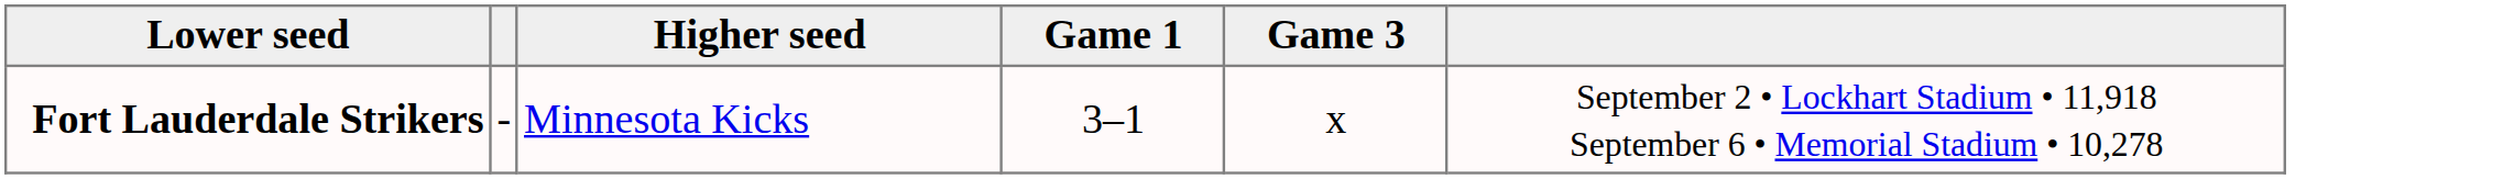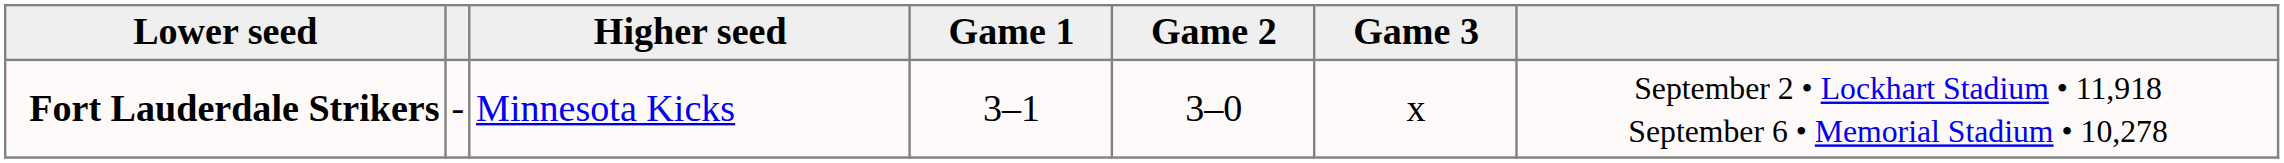 <table style=border-collapse:collapse border=1 cellspacing=0 cellpadding=2>
 <tr align=center bgcolor=#efefef>
 <th width=180>Lower seed</th>
 <th width=5></th>
 <th width=180>Higher seed</th>
 <th width=80>Game 1</th>
+<th width=80>Game 2</th>
 <th width=80>Game 3</th>
 <td width=315></td>
 </tr>
 <tr align=center bgcolor=fffafa>
 <td align=right><strong>Fort Lauderdale Strikers</strong></td>
 <td>-</td>
 <td align=left><a href='#'>Minnesota Kicks</a></td>
 <td>3–1</td>
+<td>3–0</td>
 <td>x</td>
 <td><small>September 2 • <a href='#'>Lockhart Stadium</a> • 11,918<br>September 6 • <a href='#'>Memorial Stadium</a> • 10,278</small></td>
 </tr>
 </table>
